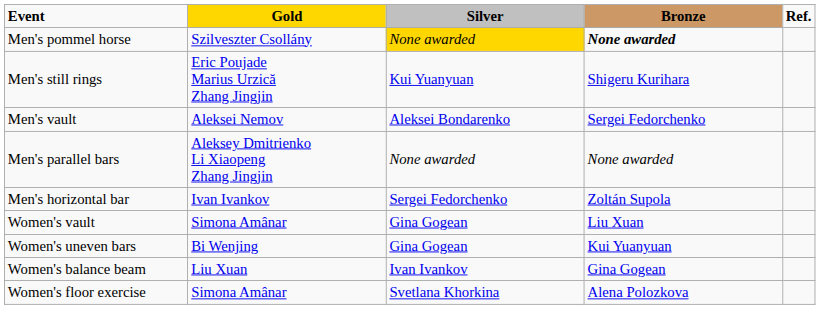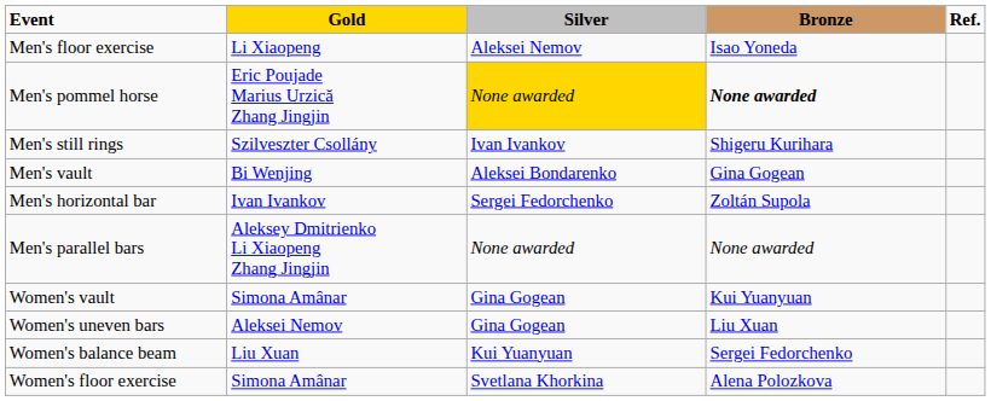 <table class="wikitable">
 <tr>
 <td style="width:12em;"><strong>Event</strong></td>
 <td style="text-align:center; background:gold; width:13em;"><strong>Gold</strong></td>
 <td style="text-align:center; background:silver; width:13em;"><strong>Silver</strong></td>
 <td style="text-align:center; background:#c96; width:13em;"><strong>Bronze</strong></td>
 <td style="width:1em;"><strong>Ref.</strong></td>
 </tr>
 <tr>
+<td>Men's floor exercise</td>
+<td> <a href='#'>Li Xiaopeng</a></td>
+<td> <a href='#'>Aleksei Nemov</a></td>
+<td> <a href='#'>Isao Yoneda</a></td>
+<td></td>
+</tr>
+<tr>
 <td>Men's pommel horse</td>
-<td> <a href='#'>Szilveszter Csollány</a></td>
+<td> <a href='#'>Eric Poujade</a><br> <a href='#'>Marius Urzică</a><br> <a href='#'>Zhang Jingjin</a></td>
 <td style="background: gold;"><em>None awarded</em></td>
 <td><strong><em>None awarded</em></strong></td>
 <td></td>
 </tr>
 <tr>
 <td>Men's still rings</td>
-<td> <a href='#'>Eric Poujade</a><br> <a href='#'>Marius Urzică</a><br> <a href='#'>Zhang Jingjin</a></td>
-<td> <a href='#'>Kui Yuanyuan</a></td>
+<td> <a href='#'>Szilveszter Csollány</a></td>
+<td> <a href='#'>Ivan Ivankov</a></td>
 <td> <a href='#'>Shigeru Kurihara</a></td>
 <td></td>
 </tr>
 <tr>
 <td>Men's vault</td>
-<td> <a href='#'>Aleksei Nemov</a></td>
+<td> <a href='#'>Bi Wenjing</a></td>
 <td> <a href='#'>Aleksei Bondarenko</a></td>
+<td> <a href='#'>Gina Gogean</a></td>
+<td></td>
+</tr>
+<tr>
+<td>Men's horizontal bar</td>
+<td> <a href='#'>Ivan Ivankov</a></td>
 <td> <a href='#'>Sergei Fedorchenko</a></td>
+<td> <a href='#'>Zoltán Supola</a></td>
 <td></td>
 </tr>
 <tr>
 <td>Men's parallel bars</td>
 <td> <a href='#'>Aleksey Dmitrienko</a><br> <a href='#'>Li Xiaopeng</a><br> <a href='#'>Zhang Jingjin</a></td>
 <td><em>None awarded</em></td>
 <td><em>None awarded</em></td>
 <td></td>
 </tr>
 <tr>
-<td>Men's horizontal bar</td>
-<td> <a href='#'>Ivan Ivankov</a></td>
-<td> <a href='#'>Sergei Fedorchenko</a></td>
-<td> <a href='#'>Zoltán Supola</a></td>
+<td>Women's vault</td>
+<td> <a href='#'>Simona Amânar</a></td>
+<td> <a href='#'>Gina Gogean</a></td>
+<td> <a href='#'>Kui Yuanyuan</a></td>
 <td></td>
 </tr>
 <tr>
-<td>Women's vault</td>
-<td> <a href='#'>Simona Amânar</a></td>
+<td>Women's uneven bars</td>
+<td> <a href='#'>Aleksei Nemov</a></td>
 <td> <a href='#'>Gina Gogean</a></td>
 <td> <a href='#'>Liu Xuan</a></td>
 <td></td>
 </tr>
 <tr>
-<td>Women's uneven bars</td>
-<td> <a href='#'>Bi Wenjing</a></td>
-<td> <a href='#'>Gina Gogean</a></td>
-<td> <a href='#'>Kui Yuanyuan</a></td>
-<td></td>
-</tr>
-<tr>
 <td> Women's balance beam </td>
 <td> <a href='#'>Liu Xuan</a></td>
-<td> <a href='#'>Ivan Ivankov</a></td>
-<td> <a href='#'>Gina Gogean</a></td>
+<td> <a href='#'>Kui Yuanyuan</a></td>
+<td> <a href='#'>Sergei Fedorchenko</a></td>
 <td></td>
 </tr>
 <tr>
 <td>Women's floor exercise</td>
 <td> <a href='#'>Simona Amânar</a></td>
 <td> <a href='#'>Svetlana Khorkina</a></td>
 <td> <a href='#'>Alena Polozkova</a></td>
 <td></td>
 </tr>
 </table>
